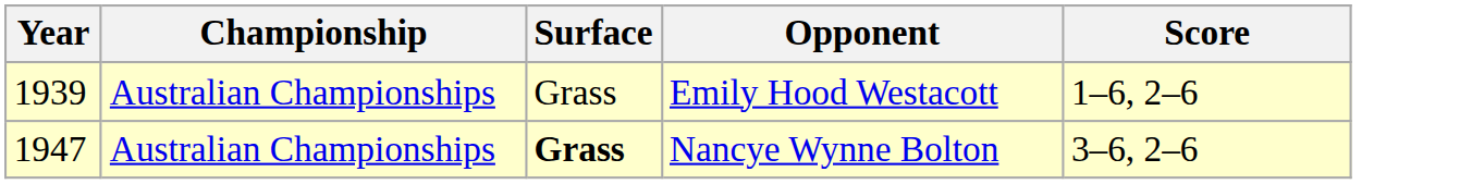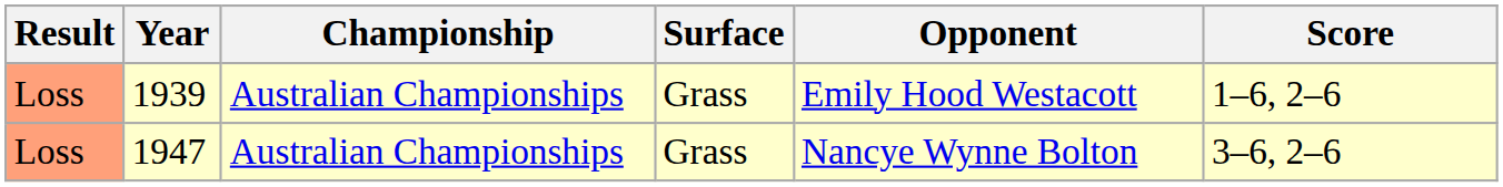 <table class='sortable wikitable'>
 <tr>
+<th style="width:40px">Result</th>
 <th style="width:35px">Year</th>
 <th style="width:180px">Championship</th>
 <th style="width:50px">Surface</th>
 <th style="width:170px">Opponent</th>
 <th style="width:120px" class="unsortable">Score</th>
 </tr>
 <tr style="background:#ffc;">
+<td style="background:#ffa07a;">Loss</td>
 <td>1939</td>
 <td><a href='#'>Australian Championships</a></td>
 <td>Grass</td>
 <td> <a href='#'>Emily Hood Westacott</a></td>
 <td>1–6, 2–6</td>
 </tr>
 <tr style="background:#ffc;">
+<td style="background:#ffa07a;">Loss</td>
 <td>1947</td>
 <td><a href='#'>Australian Championships</a></td>
-<td><strong>Grass</strong></td>
+<td>Grass</td>
 <td> <a href='#'>Nancye Wynne Bolton</a></td>
 <td>3–6, 2–6</td>
 </tr>
 </table>
